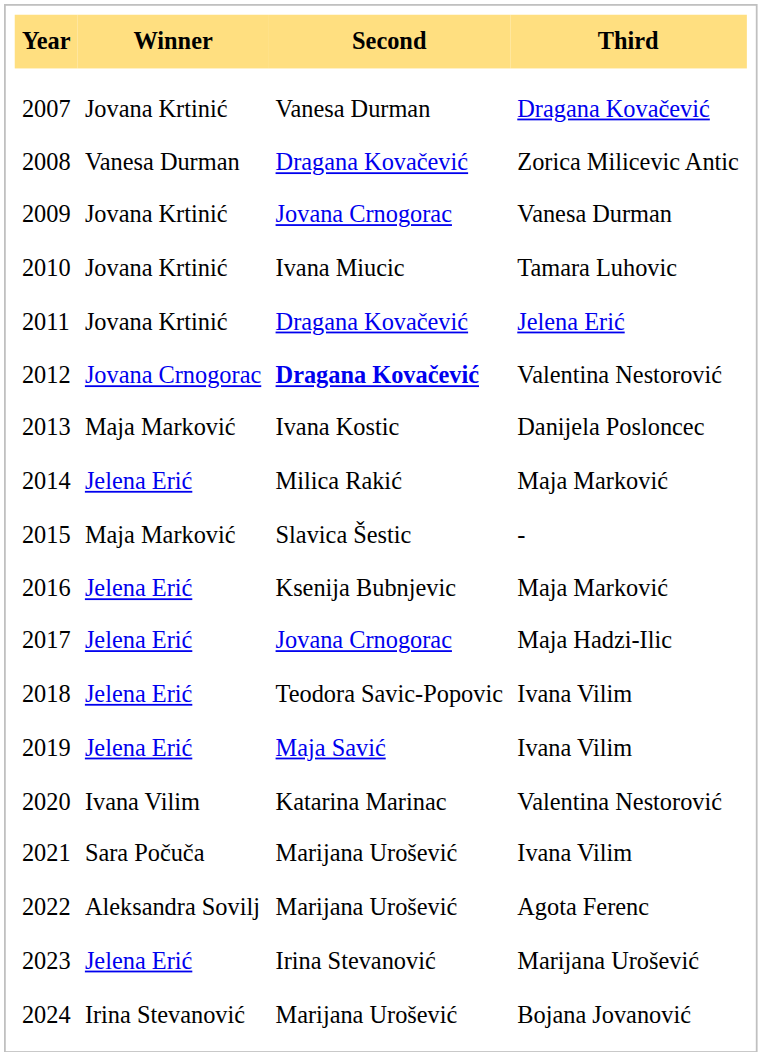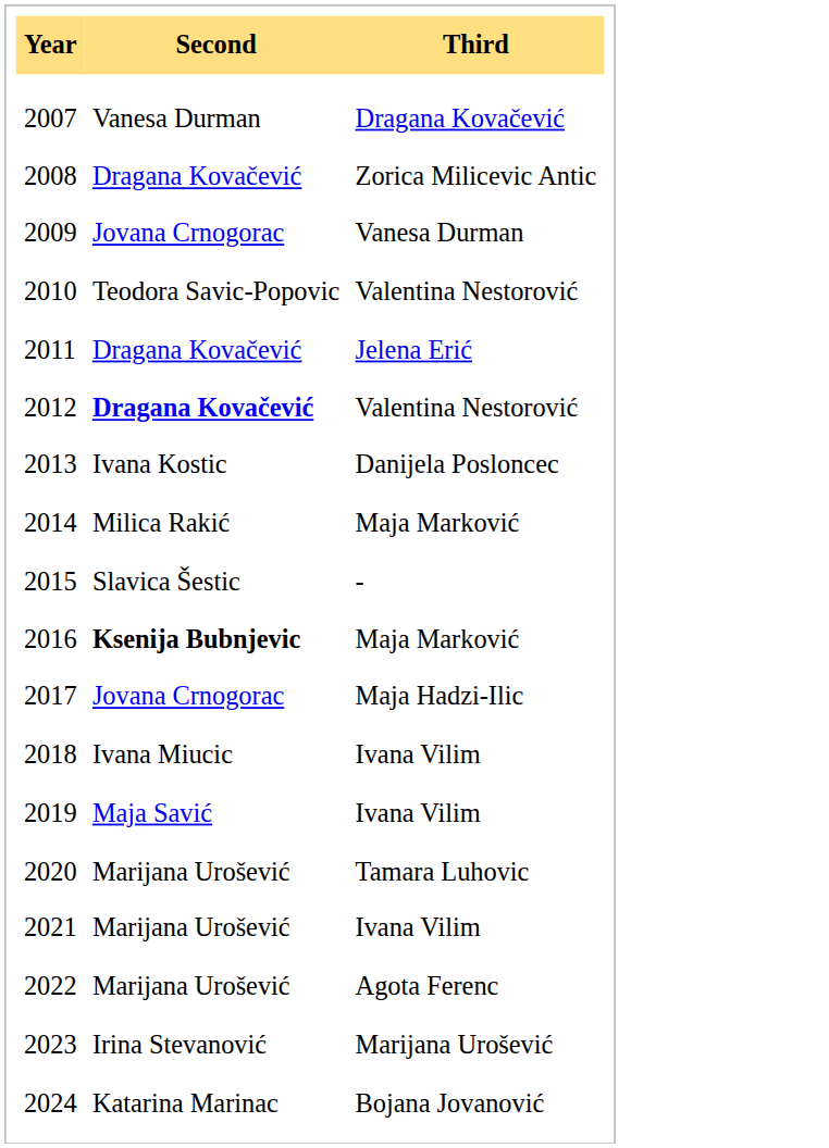 <table cellpadding="4" cellspacing="0"  style="border: 1px solid silver; color: black; margin: 0 0 0.5em 0; background-color: white; padding: 5px; text-align: left; font-size:85%; vertical-align: top; line-height:1.6em;">
 <tr>
 <th scope=col; align="center" bgcolor="FFDF80">Year</th>
-<th scope=col; align="center" bgcolor="FFDF80">Winner</th>
 <th scope=col; align="center" bgcolor="FFDF80">Second</th>
 <th scope=col; align="center" bgcolor="FFDF80">Third</th>
 </tr>
 <tr>
 <td></td>
 <td></td>
 <td></td>
-<td></td>
 </tr>
 <tr>
 <td>2007</td>
-<td>Jovana Krtinić</td>
 <td>Vanesa Durman</td>
 <td><a href='#'>Dragana Kovačević</a></td>
 </tr>
 <tr>
 <td>2008</td>
-<td>Vanesa Durman</td>
 <td><a href='#'>Dragana Kovačević</a></td>
 <td>Zorica Milicevic Antic</td>
 </tr>
 <tr>
 <td>2009</td>
-<td>Jovana Krtinić</td>
 <td><a href='#'>Jovana Crnogorac</a></td>
 <td>Vanesa Durman</td>
 </tr>
 <tr>
 <td>2010</td>
-<td>Jovana Krtinić</td>
-<td>Ivana Miucic</td>
-<td>Tamara Luhovic</td>
+<td>Teodora Savic-Popovic</td>
+<td>Valentina Nestorović</td>
 </tr>
 <tr>
 <td>2011</td>
-<td>Jovana Krtinić</td>
 <td><a href='#'>Dragana Kovačević</a></td>
 <td><a href='#'>Jelena Erić</a></td>
 </tr>
 <tr>
 <td>2012</td>
-<td><a href='#'>Jovana Crnogorac</a></td>
 <td><strong><a href='#'>Dragana Kovačević</a></strong></td>
 <td>Valentina Nestorović</td>
 </tr>
 <tr>
 <td>2013</td>
-<td>Maja Marković</td>
 <td>Ivana Kostic</td>
 <td>Danijela Posloncec</td>
 </tr>
 <tr>
 <td>2014</td>
-<td><a href='#'>Jelena Erić</a></td>
 <td>Milica Rakić</td>
 <td>Maja Marković</td>
 </tr>
 <tr>
 <td>2015</td>
-<td>Maja Marković</td>
 <td>Slavica Šestic</td>
 <td>-</td>
 </tr>
 <tr>
 <td>2016</td>
-<td><a href='#'>Jelena Erić</a></td>
-<td>Ksenija Bubnjevic</td>
+<td><strong>Ksenija Bubnjevic</strong></td>
 <td>Maja Marković</td>
 </tr>
 <tr>
 <td>2017</td>
-<td><a href='#'>Jelena Erić</a></td>
 <td><a href='#'>Jovana Crnogorac</a></td>
 <td>Maja Hadzi-Ilic</td>
 </tr>
 <tr>
 <td>2018</td>
-<td><a href='#'>Jelena Erić</a></td>
-<td>Teodora Savic-Popovic</td>
+<td>Ivana Miucic</td>
 <td>Ivana Vilim</td>
 </tr>
 <tr>
 <td>2019</td>
-<td><a href='#'>Jelena Erić</a></td>
 <td><a href='#'> Maja Savić</a></td>
 <td>Ivana Vilim</td>
 </tr>
 <tr>
 <td>2020</td>
-<td>Ivana Vilim</td>
-<td>Katarina Marinac</td>
-<td>Valentina Nestorović</td>
+<td>Marijana Urošević</td>
+<td>Tamara Luhovic</td>
 </tr>
 <tr>
 <td>2021</td>
-<td>Sara Počuča</td>
 <td>Marijana Urošević</td>
 <td>Ivana Vilim</td>
 </tr>
 <tr>
 <td>2022</td>
-<td>Aleksandra Sovilj</td>
 <td>Marijana Urošević</td>
 <td>Agota Ferenc</td>
 </tr>
 <tr>
 <td>2023</td>
-<td><a href='#'>Jelena Erić</a></td>
 <td>Irina Stevanović</td>
 <td>Marijana Urošević</td>
 </tr>
 <tr>
 <td>2024</td>
-<td>Irina Stevanović</td>
-<td>Marijana Urošević</td>
+<td>Katarina Marinac</td>
 <td>Bojana Jovanović</td>
 </tr>
 </table>
